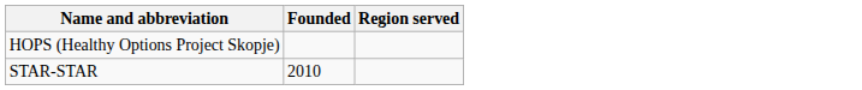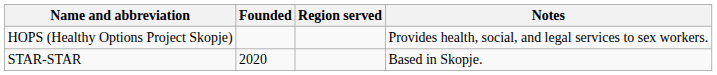 <table class="wikitable sortable">
 <tr>
 <th>Name and abbreviation</th>
 <th>Founded</th>
 <th>Region served</th>
+<th>Notes</th>
 </tr>
 <tr>
 <td>HOPS (Healthy Options Project Skopje)</td>
 <td></td>
 <td></td>
+<td>Provides health, social, and legal services to sex workers.</td>
 </tr>
 <tr>
 <td>STAR-STAR</td>
-<td>2010</td>
+<td>2020</td>
 <td></td>
+<td>Based in Skopje.</td>
 </tr>
 </table>
